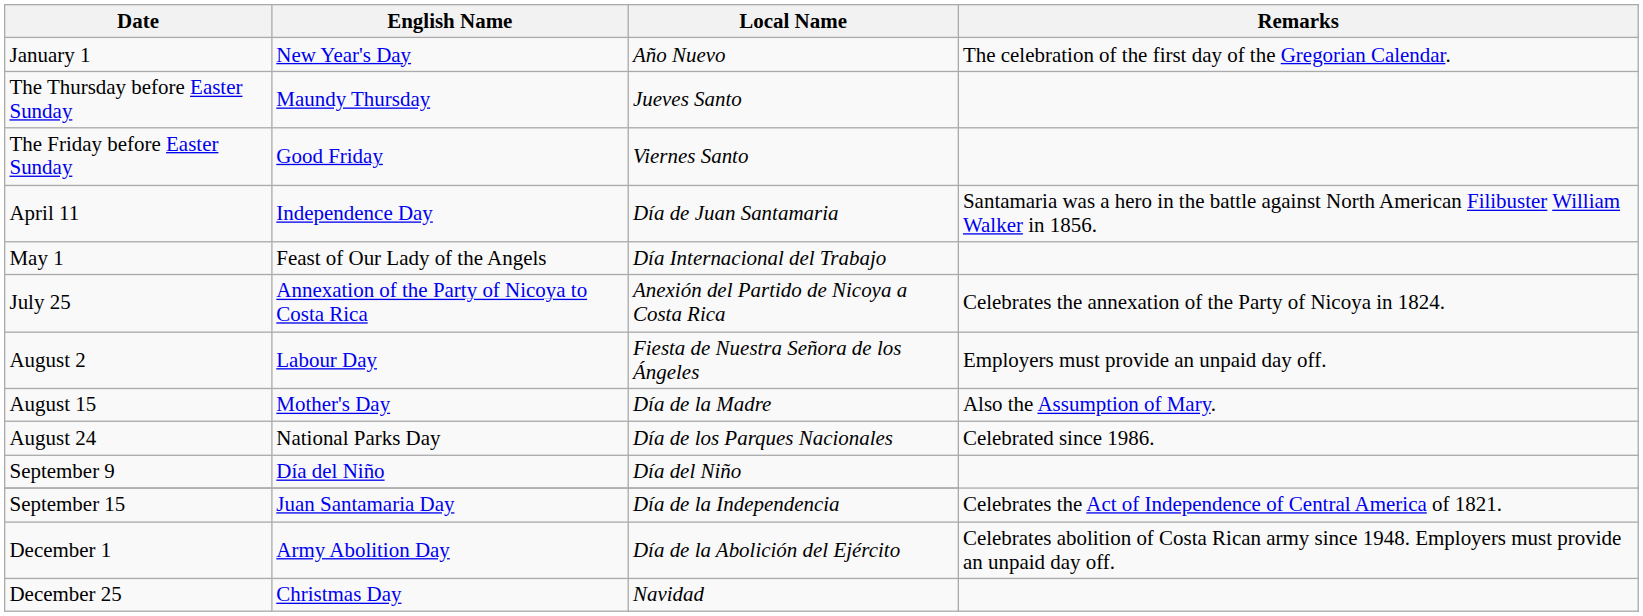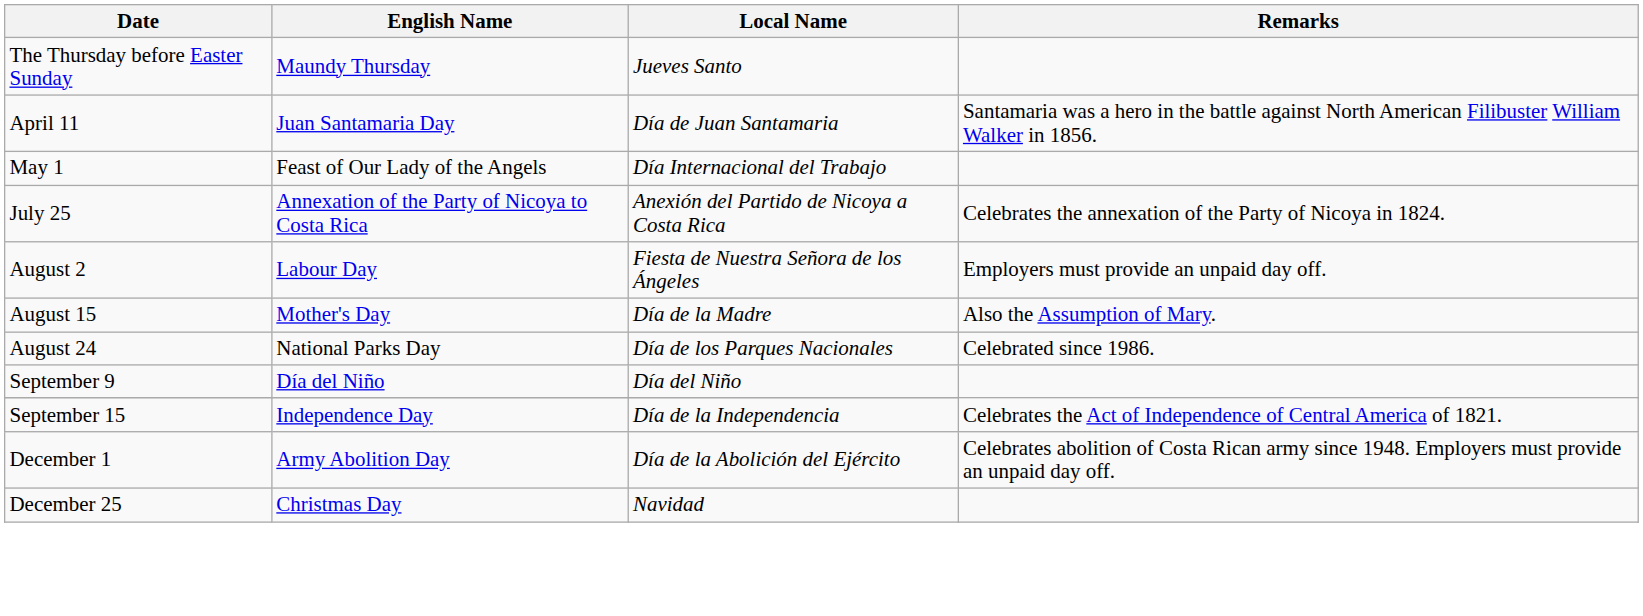 <table class="wikitable">
 <tr>
 <th>Date</th>
 <th>English Name</th>
 <th>Local Name</th>
 <th>Remarks</th>
 </tr>
 <tr>
-<td>January 1</td>
-<td><a href='#'>New Year's Day</a></td>
-<td><em>Año Nuevo</em></td>
-<td>The celebration of the first day of the <a href='#'>Gregorian Calendar</a>.</td>
-</tr>
-<tr>
 <td>The Thursday before <a href='#'>Easter Sunday</a></td>
 <td><a href='#'>Maundy Thursday</a></td>
 <td><em>Jueves Santo</em></td>
 <td></td>
 </tr>
 <tr>
-<td>The Friday before <a href='#'>Easter Sunday</a></td>
-<td><a href='#'>Good Friday</a></td>
-<td><em>Viernes Santo</em></td>
-<td></td>
-</tr>
-<tr>
 <td>April 11</td>
-<td><a href='#'>Independence Day</a></td>
+<td><a href='#'>Juan Santamaria Day</a></td>
 <td><em>Día de Juan Santamaria</em></td>
 <td>Santamaria was a hero in the battle against North American <a href='#'>Filibuster</a> <a href='#'>William Walker</a> in 1856.</td>
 </tr>
 <tr>
 <td>May 1</td>
 <td>Feast of Our Lady of the Angels</td>
 <td><em>Día Internacional del Trabajo</em></td>
 <td></td>
 </tr>
 <tr>
 <td>July 25</td>
 <td><a href='#'>Annexation of the Party of Nicoya to Costa Rica</a></td>
 <td><em>Anexión del Partido de Nicoya a Costa Rica</em></td>
 <td>Celebrates the annexation of the Party of Nicoya in 1824.</td>
 </tr>
 <tr>
 <td>August 2</td>
 <td><a href='#'>Labour Day</a></td>
 <td><em>Fiesta de Nuestra Señora de los Ángeles</em></td>
 <td>Employers must provide an unpaid day off.</td>
 </tr>
 <tr>
 <td>August 15</td>
 <td><a href='#'>Mother's Day</a></td>
 <td><em>Día de la Madre</em></td>
 <td>Also the <a href='#'>Assumption of Mary</a>.</td>
 </tr>
 <tr>
 <td>August 24</td>
 <td>National Parks Day</td>
 <td><em>Día de los Parques Nacionales</em></td>
 <td>Celebrated since 1986.</td>
 </tr>
 <tr>
 <td>September 9</td>
 <td><a href='#'>Día del Niño</a></td>
 <td><em>Día del Niño</em></td>
 </tr>
 <tr>
 </tr>
 <tr>
 <td>September 15</td>
-<td><a href='#'>Juan Santamaria Day</a></td>
+<td><a href='#'>Independence Day</a></td>
 <td><em>Día de la Independencia</em></td>
 <td>Celebrates the <a href='#'>Act of Independence of Central America</a> of 1821.</td>
 </tr>
 <tr>
 <td>December 1</td>
 <td><a href='#'>Army Abolition Day</a></td>
 <td><em>Día de la Abolición del Ejército</em></td>
 <td>Celebrates abolition of Costa Rican army since 1948. Employers must provide an unpaid day off.</td>
 </tr>
 <tr>
 <td>December 25</td>
 <td><a href='#'>Christmas Day</a></td>
 <td><em>Navidad</em></td>
 <td></td>
 </tr>
 </table>
